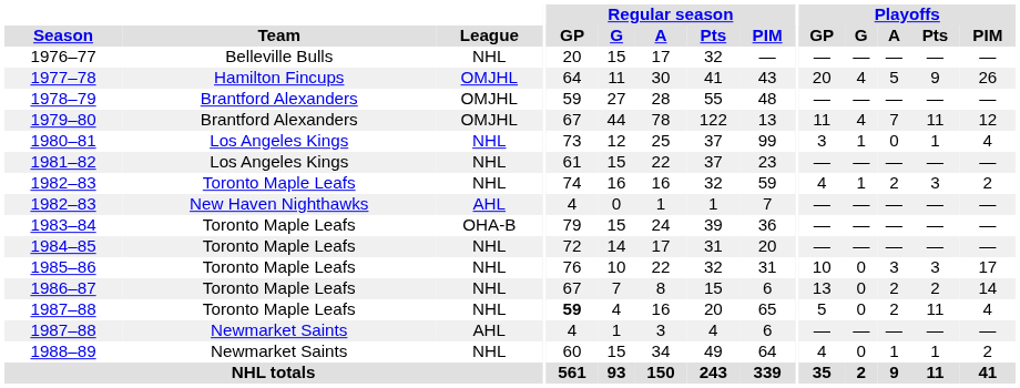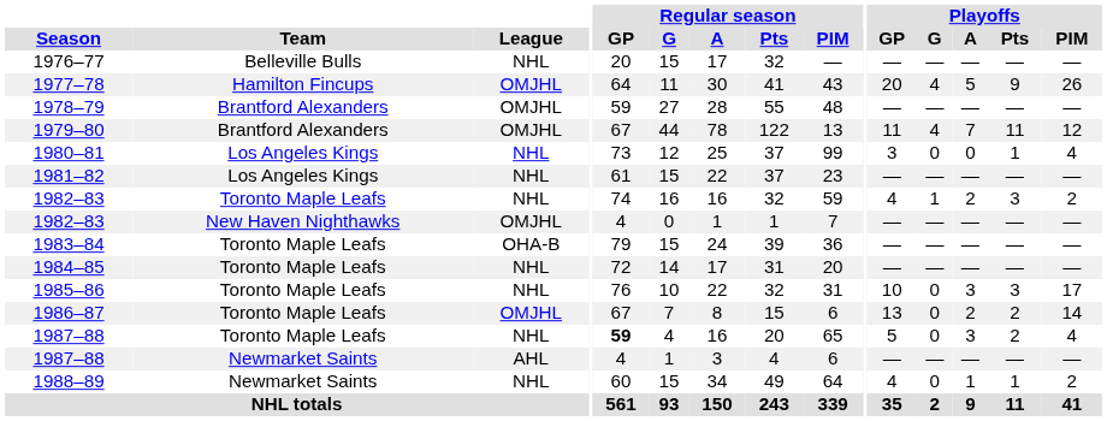 <table border="0" cellpadding="1" cellspacing="0" style="text-align:center; width:60em">
 <tr bgcolor="#e0e0e0">
 <th colspan="3" bgcolor="#ffffff"></th>
 <th rowspan="99" bgcolor="#ffffff"></th>
 <th colspan="5"><a href='#'>Regular season</a></th>
 <th rowspan="99" bgcolor="#ffffff"></th>
 <th colspan="5"><a href='#'>Playoffs</a></th>
 </tr>
 <tr bgcolor="#e0e0e0">
 <th><a href='#'>Season</a></th>
 <th>Team</th>
 <th>League</th>
 <th>GP</th>
 <th><a href='#'>G</a></th>
 <th><a href='#'>A</a></th>
 <th><a href='#'>Pts</a></th>
 <th><a href='#'>PIM</a></th>
 <th>GP</th>
 <th>G</th>
 <th>A</th>
 <th>Pts</th>
 <th>PIM</th>
 </tr>
 <tr>
 <td>1976–77</td>
 <td>Belleville Bulls</td>
 <td>NHL</td>
 <td>20</td>
 <td>15</td>
 <td>17</td>
 <td>32</td>
 <td>—</td>
 <td>—</td>
 <td>—</td>
 <td>—</td>
 <td>—</td>
 <td>—</td>
 </tr>
 <tr bgcolor="#f0f0f0">
 <td><a href='#'>1977–78</a></td>
 <td><a href='#'>Hamilton Fincups</a></td>
 <td><a href='#'>OMJHL</a></td>
 <td>64</td>
 <td>11</td>
 <td>30</td>
 <td>41</td>
 <td>43</td>
 <td>20</td>
 <td>4</td>
 <td>5</td>
 <td>9</td>
 <td>26</td>
 </tr>
 <tr>
 <td><a href='#'>1978–79</a></td>
 <td><a href='#'>Brantford Alexanders</a></td>
 <td>OMJHL</td>
 <td>59</td>
 <td>27</td>
 <td>28</td>
 <td>55</td>
 <td>48</td>
 <td>—</td>
 <td>—</td>
 <td>—</td>
 <td>—</td>
 <td>—</td>
 </tr>
 <tr bgcolor="#f0f0f0">
 <td><a href='#'>1979–80</a></td>
 <td>Brantford Alexanders</td>
 <td>OMJHL</td>
 <td>67</td>
 <td>44</td>
 <td>78</td>
 <td>122</td>
 <td>13</td>
 <td>11</td>
 <td>4</td>
 <td>7</td>
 <td>11</td>
 <td>12</td>
 </tr>
 <tr>
 <td><a href='#'>1980–81</a></td>
 <td><a href='#'>Los Angeles Kings</a></td>
 <td><a href='#'>NHL</a></td>
 <td>73</td>
 <td>12</td>
 <td>25</td>
 <td>37</td>
 <td>99</td>
 <td>3</td>
-<td>1</td>
+<td>0</td>
 <td>0</td>
 <td>1</td>
 <td>4</td>
 </tr>
 <tr bgcolor="#f0f0f0">
 <td><a href='#'>1981–82</a></td>
 <td>Los Angeles Kings</td>
 <td>NHL</td>
 <td>61</td>
 <td>15</td>
 <td>22</td>
 <td>37</td>
 <td>23</td>
 <td>—</td>
 <td>—</td>
 <td>—</td>
 <td>—</td>
 <td>—</td>
 </tr>
 <tr>
 <td><a href='#'>1982–83</a></td>
 <td><a href='#'>Toronto Maple Leafs</a></td>
 <td>NHL</td>
 <td>74</td>
 <td>16</td>
 <td>16</td>
 <td>32</td>
 <td>59</td>
 <td>4</td>
 <td>1</td>
 <td>2</td>
 <td>3</td>
 <td>2</td>
 </tr>
 <tr bgcolor="#f0f0f0">
 <td><a href='#'>1982–83</a></td>
 <td><a href='#'>New Haven Nighthawks</a></td>
-<td><a href='#'>AHL</a></td>
+<td>OMJHL</td>
 <td>4</td>
 <td>0</td>
 <td>1</td>
 <td>1</td>
 <td>7</td>
 <td>—</td>
 <td>—</td>
 <td>—</td>
 <td>—</td>
 <td>—</td>
 </tr>
 <tr>
 <td><a href='#'>1983–84</a></td>
 <td>Toronto Maple Leafs</td>
 <td>OHA-B</td>
 <td>79</td>
 <td>15</td>
 <td>24</td>
 <td>39</td>
 <td>36</td>
 <td>—</td>
 <td>—</td>
 <td>—</td>
 <td>—</td>
 <td>—</td>
 </tr>
 <tr bgcolor="#f0f0f0">
 <td><a href='#'>1984–85</a></td>
 <td>Toronto Maple Leafs</td>
 <td>NHL</td>
 <td>72</td>
 <td>14</td>
 <td>17</td>
 <td>31</td>
 <td>20</td>
 <td>—</td>
 <td>—</td>
 <td>—</td>
 <td>—</td>
 <td>—</td>
 </tr>
 <tr>
 <td><a href='#'>1985–86</a></td>
 <td>Toronto Maple Leafs</td>
 <td>NHL</td>
 <td>76</td>
 <td>10</td>
 <td>22</td>
 <td>32</td>
 <td>31</td>
 <td>10</td>
 <td>0</td>
 <td>3</td>
 <td>3</td>
 <td>17</td>
 </tr>
 <tr bgcolor="#f0f0f0">
 <td><a href='#'>1986–87</a></td>
 <td>Toronto Maple Leafs</td>
-<td>NHL</td>
+<td><a href='#'>OMJHL</a></td>
 <td>67</td>
 <td>7</td>
 <td>8</td>
 <td>15</td>
 <td>6</td>
 <td>13</td>
 <td>0</td>
 <td>2</td>
 <td>2</td>
 <td>14</td>
 </tr>
 <tr>
 <td><a href='#'>1987–88</a></td>
 <td>Toronto Maple Leafs</td>
 <td>NHL</td>
 <td><strong>59</strong></td>
 <td>4</td>
 <td>16</td>
 <td>20</td>
 <td>65</td>
 <td>5</td>
 <td>0</td>
+<td>3</td>
 <td>2</td>
-<td>11</td>
 <td>4</td>
 </tr>
 <tr bgcolor="#f0f0f0">
 <td><a href='#'>1987–88</a></td>
 <td><a href='#'>Newmarket Saints</a></td>
 <td>AHL</td>
 <td>4</td>
 <td>1</td>
 <td>3</td>
 <td>4</td>
 <td>6</td>
 <td>—</td>
 <td>—</td>
 <td>—</td>
 <td>—</td>
 <td>—</td>
 </tr>
 <tr>
 <td><a href='#'>1988–89</a></td>
 <td>Newmarket Saints</td>
 <td>NHL</td>
 <td>60</td>
 <td>15</td>
 <td>34</td>
 <td>49</td>
 <td>64</td>
 <td>4</td>
 <td>0</td>
 <td>1</td>
 <td>1</td>
 <td>2</td>
 </tr>
 <tr>
 </tr>
 <tr ALIGN="center" bgcolor="#e0e0e0">
 <th colspan="3">NHL totals</th>
 <th ALIGN="center">561</th>
 <th ALIGN="center">93</th>
 <th ALIGN="center">150</th>
 <th ALIGN="center">243</th>
 <th ALIGN="center">339</th>
 <th ALIGN="center">35</th>
 <th ALIGN="center">2</th>
 <th ALIGN="center">9</th>
 <th ALIGN="center">11</th>
 <th ALIGN="center">41</th>
 </tr>
 </table>
